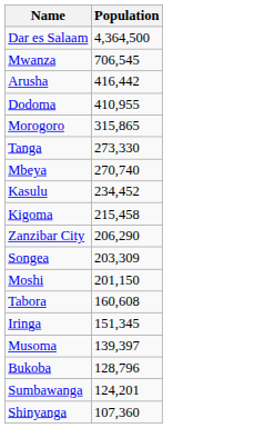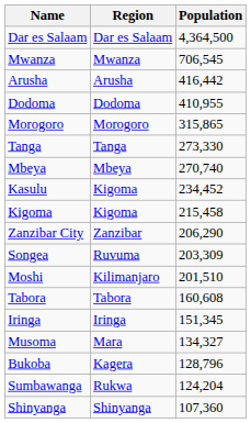 <table class="wikitable sortable sticky-header col3right">
 <tr>
 <th>Name</th>
+<th>Region</th>
 <th>Population</th>
 </tr>
 <tr>
+<td><a href='#'>Dar es Salaam</a></td>
 <td><a href='#'>Dar es Salaam</a></td>
 <td>4,364,500</td>
 </tr>
 <tr>
 <td><a href='#'>Mwanza</a></td>
+<td><a href='#'>Mwanza</a></td>
 <td>706,545</td>
 </tr>
 <tr>
+<td><a href='#'>Arusha</a></td>
 <td><a href='#'>Arusha</a></td>
 <td>416,442</td>
 </tr>
 <tr>
 <td><a href='#'>Dodoma</a></td>
+<td><a href='#'>Dodoma</a></td>
 <td>410,955</td>
 </tr>
 <tr>
+<td><a href='#'>Morogoro</a></td>
 <td><a href='#'>Morogoro</a></td>
 <td>315,865</td>
 </tr>
 <tr>
 <td><a href='#'>Tanga</a></td>
+<td><a href='#'>Tanga</a></td>
 <td>273,330</td>
 </tr>
 <tr>
+<td><a href='#'>Mbeya</a></td>
 <td><a href='#'>Mbeya</a></td>
 <td>270,740</td>
 </tr>
 <tr>
 <td><a href='#'>Kasulu</a></td>
+<td><a href='#'>Kigoma</a></td>
 <td>234,452</td>
 </tr>
 <tr>
+<td><a href='#'>Kigoma</a></td>
 <td><a href='#'>Kigoma</a></td>
 <td>215,458</td>
 </tr>
 <tr>
 <td><a href='#'>Zanzibar City</a></td>
+<td><a href='#'>Zanzibar</a></td>
 <td>206,290</td>
 </tr>
 <tr>
 <td><a href='#'>Songea</a></td>
+<td><a href='#'>Ruvuma</a></td>
 <td>203,309</td>
 </tr>
 <tr>
 <td><a href='#'>Moshi</a></td>
-<td>201,150</td>
+<td><a href='#'>Kilimanjaro</a></td>
+<td>201,510</td>
 </tr>
 <tr>
+<td><a href='#'>Tabora</a></td>
 <td><a href='#'>Tabora</a></td>
 <td>160,608</td>
 </tr>
 <tr>
 <td><a href='#'>Iringa</a></td>
+<td><a href='#'>Iringa</a></td>
 <td>151,345</td>
 </tr>
 <tr>
 <td><a href='#'>Musoma</a></td>
-<td>139,397</td>
+<td><a href='#'>Mara</a></td>
+<td>134,327</td>
 </tr>
 <tr>
 <td><a href='#'>Bukoba</a></td>
+<td><a href='#'>Kagera</a></td>
 <td>128,796</td>
 </tr>
 <tr>
 <td><a href='#'>Sumbawanga</a></td>
-<td>124,201</td>
+<td><a href='#'>Rukwa</a></td>
+<td>124,204</td>
 </tr>
 <tr>
+<td><a href='#'>Shinyanga</a></td>
 <td><a href='#'>Shinyanga</a></td>
 <td>107,360</td>
 </tr>
 </table>
